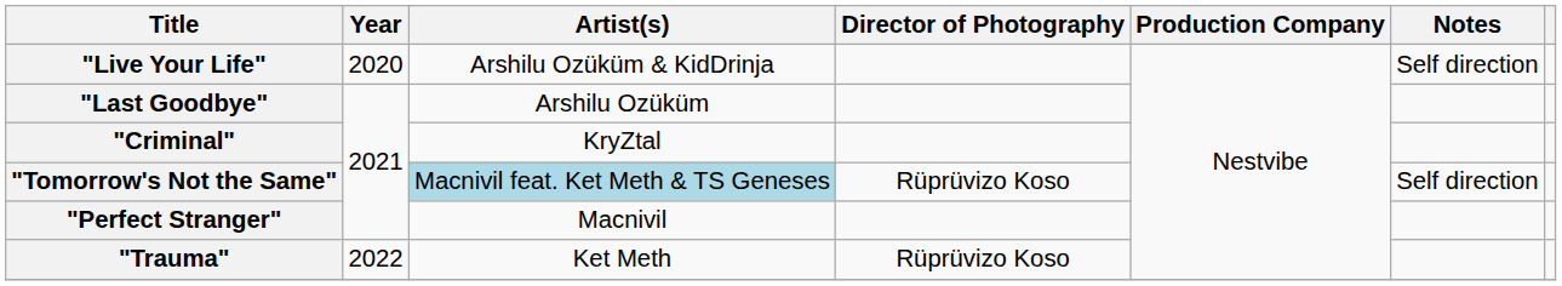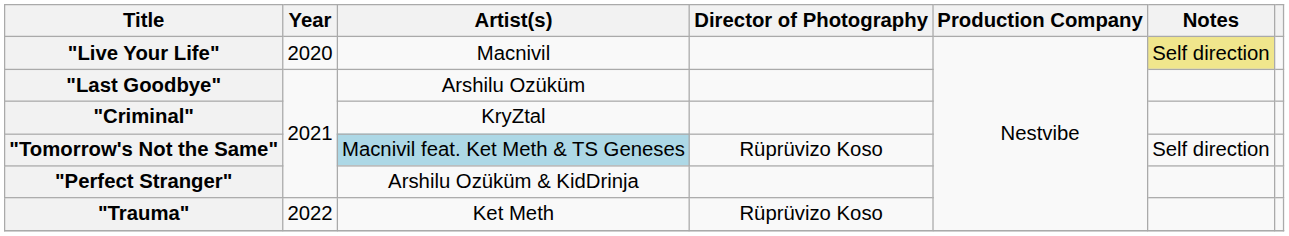 <table class="wikitable sortable plainrowheaders" style="text-align:center;">
 <tr>
 <th scope="col">Title</th>
 <th scope="col">Year</th>
 <th scope="col">Artist(s)</th>
 <th scope="col">Director of Photography</th>
 <th scope="col">Production Company</th>
 <th scope="col" class="unsortable">Notes</th>
 <th scope="col" class="unsortable"></th>
 </tr>
 <tr>
 <th scope="row">"Live Your Life"</th>
 <td>2020</td>
-<td>Arshilu Ozüküm & KidDrinja</td>
+<td>Macnivil</td>
 <td></td>
 <td rowspan=6>Nestvibe</td>
-<td style="text-align:left;">Self direction</td>
+<td style="background: khaki; text-align:left;">Self direction</td>
 <td style="text-align:center;"></td>
 </tr>
 <tr>
 <th scope="row">"Last Goodbye"</th>
 <td rowspan="4">2021</td>
 <td>Arshilu Ozüküm</td>
 <td></td>
 <td style="text-align:left;"></td>
 <td style="text-align:center;"></td>
 </tr>
 <tr>
 <th scope="row">"Criminal"</th>
 <td>KryZtal</td>
 <td></td>
 <td style="text-align:left;"></td>
 <td style="text-align:center;"></td>
 </tr>
 <tr>
 <th scope="row">"Tomorrow's Not the Same"</th>
 <td style="background: lightblue;">Macnivil feat. Ket Meth & TS Geneses</td>
 <td>Rüprüvizo Koso</td>
 <td style="text-align:left;">Self direction</td>
 <td style="text-align:center;"></td>
 </tr>
 <tr>
 <th scope="row">"Perfect Stranger"</th>
-<td>Macnivil</td>
+<td>Arshilu Ozüküm & KidDrinja</td>
 <td></td>
 <td style="text-align:left;"></td>
 <td style="text-align:center;"></td>
 </tr>
 <tr>
 <th scope="row">"Trauma"</th>
 <td>2022</td>
 <td>Ket Meth</td>
 <td>Rüprüvizo Koso</td>
 <td style="text-align:left;"></td>
 <td style="text-align:center;"></td>
 </tr>
 <tr>
 </tr>
 </table>
